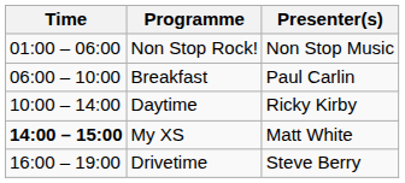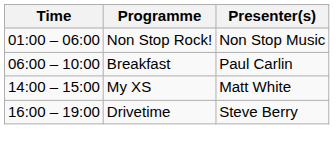 <table class="wikitable">
 <tr>
 <th>Time</th>
 <th>Programme</th>
 <th>Presenter(s)</th>
 </tr>
 <tr>
 <td>01:00 – 06:00</td>
 <td>Non Stop Rock!</td>
 <td>Non Stop Music</td>
 </tr>
 <tr>
 <td>06:00 – 10:00</td>
 <td>Breakfast</td>
 <td>Paul Carlin</td>
 </tr>
 <tr>
-<td>10:00 – 14:00</td>
-<td>Daytime</td>
-<td>Ricky Kirby</td>
-</tr>
-<tr>
-<td><strong>14:00 – 15:00</strong></td>
+<td>14:00 – 15:00</td>
 <td>My XS</td>
 <td>Matt White</td>
 </tr>
 <tr>
 <td>16:00 – 19:00</td>
 <td>Drivetime</td>
 <td>Steve Berry</td>
 </tr>
 </table>
